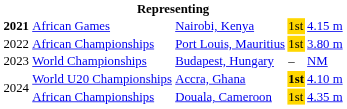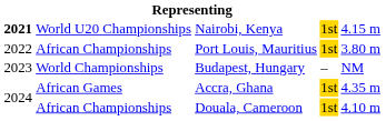 <table>
 <tr>
 <th colspan="5">Representing </th>
 </tr>
 <tr>
 <td><strong>2021</strong></td>
-<td><a href='#'>African Games</a></td>
+<td><a href='#'>World U20 Championships</a></td>
 <td><a href='#'>Nairobi, Kenya</a></td>
 <td bgcolor=gold>1st</td>
 <td><a href='#'>4.15 m</a></td>
 </tr>
 <tr>
 <td>2022</td>
 <td><a href='#'>African Championships</a></td>
 <td><a href='#'>Port Louis, Mauritius</a></td>
 <td bgcolor=gold>1st</td>
 <td><a href='#'>3.80 m</a></td>
 </tr>
 <tr>
 <td>2023</td>
 <td><a href='#'>World Championships</a></td>
 <td><a href='#'>Budapest, Hungary</a></td>
 <td>–</td>
 <td><a href='#'>NM</a></td>
 </tr>
 <tr>
 <td rowspan=2>2024</td>
-<td><a href='#'>World U20 Championships</a></td>
+<td><a href='#'>African Games</a></td>
 <td><a href='#'>Accra, Ghana</a></td>
-<td bgcolor=gold><strong>1st</strong></td>
-<td><a href='#'>4.10 m</a></td>
+<td bgcolor=gold>1st</td>
+<td><a href='#'>4.35 m</a> </td>
 </tr>
 <tr>
 <td><a href='#'>African Championships</a></td>
 <td><a href='#'>Douala, Cameroon</a></td>
 <td bgcolor=gold>1st</td>
-<td><a href='#'>4.35 m</a> </td>
+<td><a href='#'>4.10 m</a></td>
 </tr>
 </table>
